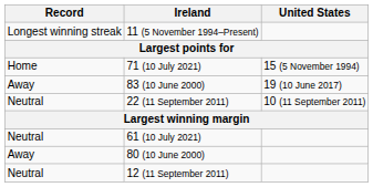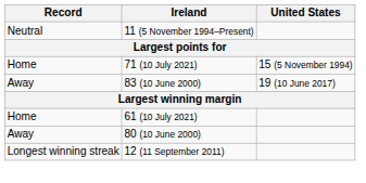 <table class="wikitable">
 <tr>
 <th>Record</th>
 <th>Ireland</th>
 <th>United States</th>
 </tr>
 <tr>
-<td>Longest winning streak</td>
+<td>Neutral</td>
 <td>11 <small>(5 November 1994–Present)</small></td>
 <td></td>
 </tr>
 <tr>
 <th colspan=3 style="text-align:center">Largest points for</th>
 </tr>
 <tr>
 <td>Home</td>
 <td>71 <small>(10 July 2021)</small></td>
 <td>15 <small>(5 November 1994)</small></td>
 </tr>
 <tr>
 <td>Away</td>
 <td>83 <small>(10 June 2000)</small></td>
 <td>19 <small>(10 June 2017)</small></td>
 </tr>
 <tr>
-<td>Neutral</td>
-<td>22 <small>(11 September 2011)</small></td>
-<td>10 <small>(11 September 2011)</small></td>
-</tr>
-<tr>
 <th colspan=3 style="text-align:center">Largest winning margin</th>
 </tr>
 <tr>
-<td>Neutral</td>
+<td>Home</td>
 <td>61 <small>(10 July 2021)</small></td>
 <td></td>
 </tr>
 <tr>
 <td>Away</td>
 <td>80 <small>(10 June 2000)</small></td>
 <td></td>
 </tr>
 <tr>
-<td>Neutral</td>
+<td>Longest winning streak</td>
 <td>12 <small>(11 September 2011)</small></td>
 <td></td>
 </tr>
 </table>
